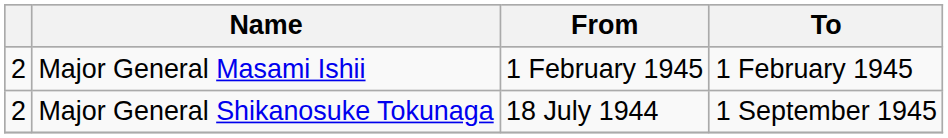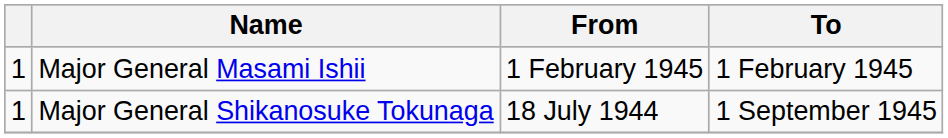 <table class=wikitable>
 <tr>
 <th></th>
 <th>Name</th>
 <th>From</th>
 <th>To</th>
 </tr>
 <tr>
-<td>2</td>
+<td>1</td>
 <td>Major General <a href='#'>Masami Ishii</a></td>
 <td>1 February 1945</td>
 <td>1 February 1945</td>
 </tr>
 <tr>
-<td>2</td>
+<td>1</td>
 <td>Major General <a href='#'>Shikanosuke Tokunaga</a></td>
 <td>18 July 1944</td>
 <td>1 September 1945</td>
 </tr>
 <tr>
 </tr>
 </table>
